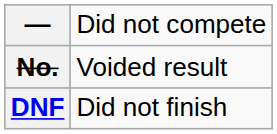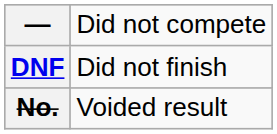 <table class="wikitable">
 <tr>
 <th scope="row">—</th>
 <td>Did not compete</td>
 </tr>
 <tr>
+<th scope="row"><a href='#'>DNF</a></th>
+<td>Did not finish</td>
+</tr>
+<tr>
 <th scope="row"><del>No.</del></th>
 <td>Voided result</td>
 </tr>
-<tr>
-<th scope="row"><a href='#'>DNF</a></th>
-<td>Did not finish</td>
-</tr>
 </table>
